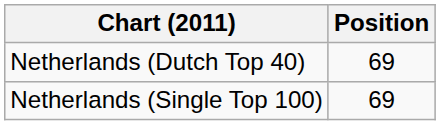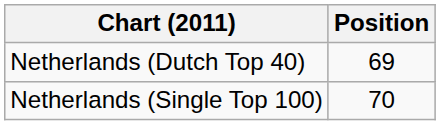 <table class="wikitable sortable">
 <tr>
 <th scope="col">Chart (2011)</th>
 <th scope="col">Position</th>
 </tr>
 <tr>
 <td>Netherlands (Dutch Top 40)</td>
 <td align="center">69</td>
 </tr>
 <tr>
 <td>Netherlands (Single Top 100)</td>
-<td align="center">69</td>
+<td align="center">70</td>
 </tr>
 </table>
